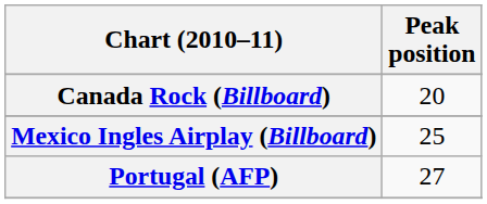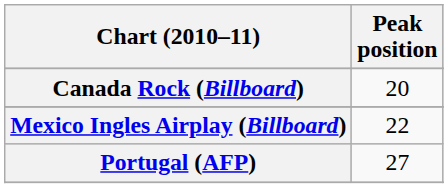 <table class="wikitable sortable plainrowheaders" style="text-align:center">
 <tr>
 <th scope="col">Chart (2010–11)</th>
 <th scooe="col">Peak<br>position</th>
 </tr>
 <tr>
 </tr>
 <tr>
 </tr>
 <tr>
 </tr>
 <tr>
 </tr>
 <tr>
 <th scope="row">Canada <a href='#'>Rock</a> (<em><a href='#'>Billboard</a></em>)</th>
 <td>20</td>
 </tr>
 <tr>
 </tr>
 <tr>
 </tr>
 <tr>
 <th scope="row"><a href='#'>Mexico Ingles Airplay</a> (<em><a href='#'>Billboard</a></em>)</th>
-<td>25</td>
+<td>22</td>
 </tr>
 <tr>
 <th scope="row"><a href='#'>Portugal</a> (<a href='#'>AFP</a>)</th>
 <td>27</td>
 </tr>
 <tr>
 </tr>
 <tr>
 </tr>
 <tr>
 </tr>
 <tr>
 </tr>
 <tr>
 </tr>
 <tr>
 </tr>
 <tr>
 </tr>
 <tr>
 </tr>
 <tr>
 </tr>
 <tr>
 </tr>
 </table>
